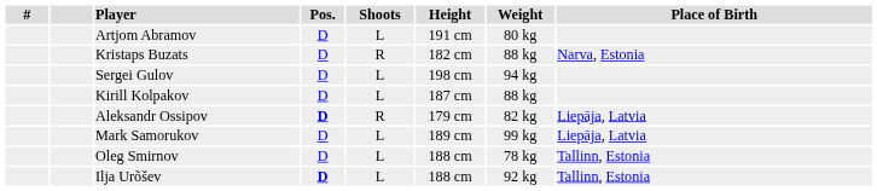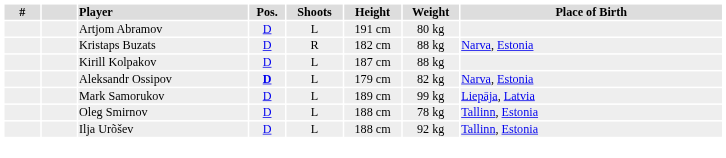 <table width=75%>
 <tr>
 <th colspan=8></th>
 </tr>
 <tr bgcolor="#dddddd">
 <th width=5%>#</th>
 <th width=5%></th>
 <td align=left!!width=35%><strong>Player</strong></td>
 <th width=5%><strong>Pos.</strong></th>
 <th width=8%><strong>Shoots</strong></th>
 <th width=8%><strong>Height</strong></th>
 <th width=8%><strong>Weight</strong></th>
 <th width=37%>Place of Birth</th>
 </tr>
 <tr bgcolor="#eeeeee">
 <td align=center></td>
 <td align=center></td>
 <td>Artjom Abramov</td>
 <td align=center><a href='#'>D</a></td>
 <td align=center>L</td>
 <td align=center>191 cm</td>
 <td align=center>80 kg</td>
 <td></td>
 </tr>
 <tr bgcolor="#eeeeee">
 <td align=center></td>
 <td align=center></td>
 <td>Kristaps Buzats</td>
 <td align=center><a href='#'>D</a></td>
 <td align=center>R</td>
 <td align=center>182 cm</td>
 <td align=center>88 kg</td>
 <td><a href='#'>Narva</a>, <a href='#'>Estonia</a></td>
 </tr>
 <tr bgcolor="#eeeeee">
 <td align=center></td>
 <td align=center></td>
-<td>Sergei Gulov</td>
-<td align=center><a href='#'>D</a></td>
-<td align=center>L</td>
-<td align=center>198 cm</td>
-<td align=center>94 kg</td>
-<td></td>
-</tr>
-<tr bgcolor="#eeeeee">
-<td align=center></td>
-<td align=center></td>
 <td>Kirill Kolpakov</td>
 <td align=center><a href='#'>D</a></td>
 <td align=center>L</td>
 <td align=center>187 cm</td>
 <td align=center>88 kg</td>
 <td></td>
 </tr>
 <tr bgcolor="#eeeeee">
 <td align=center></td>
 <td align=center></td>
 <td>Aleksandr Ossipov</td>
 <td align=center><strong><a href='#'>D</a></strong></td>
-<td align=center>R</td>
+<td align=center>L</td>
 <td align=center>179 cm</td>
 <td align=center>82 kg</td>
-<td><a href='#'>Liepāja</a>, <a href='#'>Latvia</a></td>
+<td><a href='#'>Narva</a>, <a href='#'>Estonia</a></td>
 </tr>
 <tr bgcolor="#eeeeee">
 <td align=center></td>
 <td align=center></td>
 <td>Mark Samorukov</td>
 <td align=center><a href='#'>D</a></td>
 <td align=center>L</td>
 <td align=center>189 cm</td>
 <td align=center>99 kg</td>
 <td><a href='#'>Liepāja</a>, <a href='#'>Latvia</a></td>
 </tr>
 <tr bgcolor="#eeeeee">
 <td align=center></td>
 <td align=center></td>
 <td>Oleg Smirnov</td>
 <td align=center><a href='#'>D</a></td>
 <td align=center>L</td>
 <td align=center>188 cm</td>
 <td align=center>78 kg</td>
 <td><a href='#'>Tallinn</a>, <a href='#'>Estonia</a></td>
 </tr>
 <tr bgcolor="#eeeeee">
 <td align=center></td>
 <td align=center></td>
 <td>Ilja Urõšev</td>
-<td align=center><strong><a href='#'>D</a></strong></td>
+<td align=center><a href='#'>D</a></td>
 <td align=center>L</td>
 <td align=center>188 cm</td>
 <td align=center>92 kg</td>
 <td><a href='#'>Tallinn</a>, <a href='#'>Estonia</a></td>
 </tr>
 </table>
